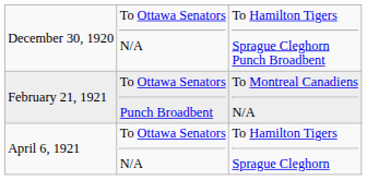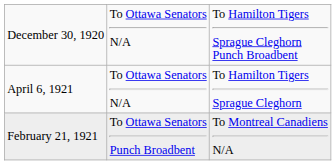 <table class="wikitable">
 <tr>
 <td>December 30, 1920</td>
 <td valign="top">To <a href='#'>Ottawa Senators</a><hr>N/A</td>
 <td valign="top">To <a href='#'>Hamilton Tigers</a><hr><a href='#'>Sprague Cleghorn</a><br><a href='#'>Punch Broadbent</a></td>
 </tr>
+<tr>
+<td>April 6, 1921</td>
+<td valign="top">To <a href='#'>Ottawa Senators</a><hr>N/A</td>
+<td valign="top">To <a href='#'>Hamilton Tigers</a><hr><a href='#'>Sprague Cleghorn</a></td>
+</tr>
 <tr style="background:#eee;">
 <td>February 21, 1921</td>
 <td valign="top">To <a href='#'>Ottawa Senators</a><hr><a href='#'>Punch Broadbent</a></td>
 <td valign="top">To <a href='#'>Montreal Canadiens</a><hr>N/A</td>
 </tr>
-<tr>
-<td>April 6, 1921</td>
-<td valign="top">To <a href='#'>Ottawa Senators</a><hr>N/A</td>
-<td valign="top">To <a href='#'>Hamilton Tigers</a><hr><a href='#'>Sprague Cleghorn</a></td>
-</tr>
 </table>
